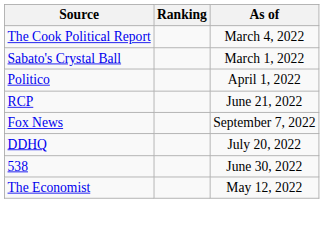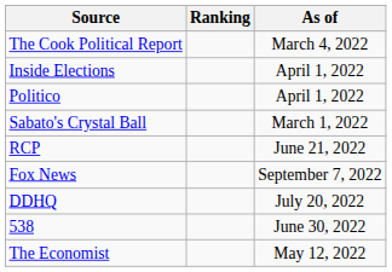 <table class="wikitable" style="text-align:center">
 <tr>
 <th>Source</th>
 <th>Ranking</th>
 <th>As of</th>
 </tr>
 <tr>
 <td align=left><a href='#'>The Cook Political Report</a></td>
 <td></td>
 <td>March 4, 2022</td>
 </tr>
 <tr>
-<td align=left><a href='#'>Sabato's Crystal Ball</a></td>
+<td align=left><a href='#'>Inside Elections</a></td>
 <td></td>
-<td>March 1, 2022</td>
+<td>April 1, 2022</td>
 </tr>
 <tr>
 <td align="left"><a href='#'>Politico</a></td>
 <td></td>
 <td>April 1, 2022</td>
+</tr>
+<tr>
+<td align=left><a href='#'>Sabato's Crystal Ball</a></td>
+<td></td>
+<td>March 1, 2022</td>
 </tr>
 <tr>
 <td align="left"><a href='#'>RCP</a></td>
 <td></td>
 <td>June 21, 2022</td>
 </tr>
 <tr>
 <td align=left><a href='#'>Fox News</a></td>
 <td></td>
 <td>September 7, 2022</td>
 </tr>
 <tr>
 <td align="left"><a href='#'>DDHQ</a></td>
 <td></td>
 <td>July 20, 2022</td>
 </tr>
 <tr>
 <td align="left"><a href='#'>538</a></td>
 <td></td>
 <td>June 30, 2022</td>
 </tr>
 <tr>
 <td align="left"><a href='#'>The Economist</a></td>
 <td></td>
 <td>May 12, 2022</td>
 </tr>
 </table>
